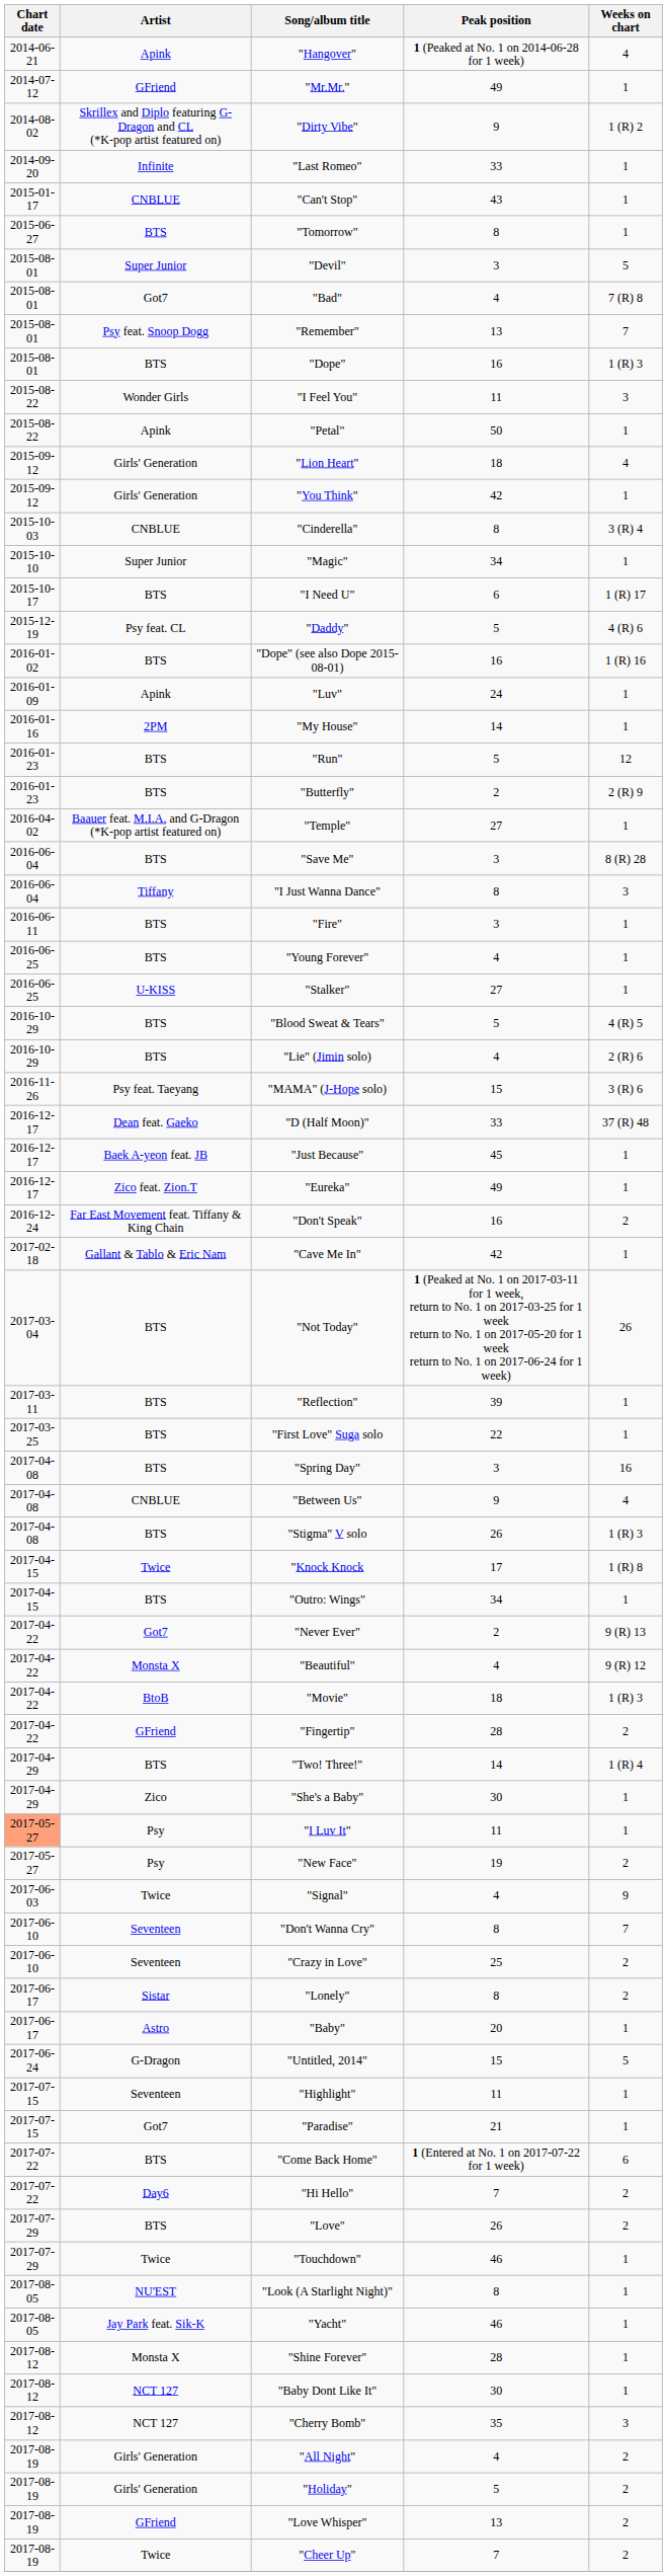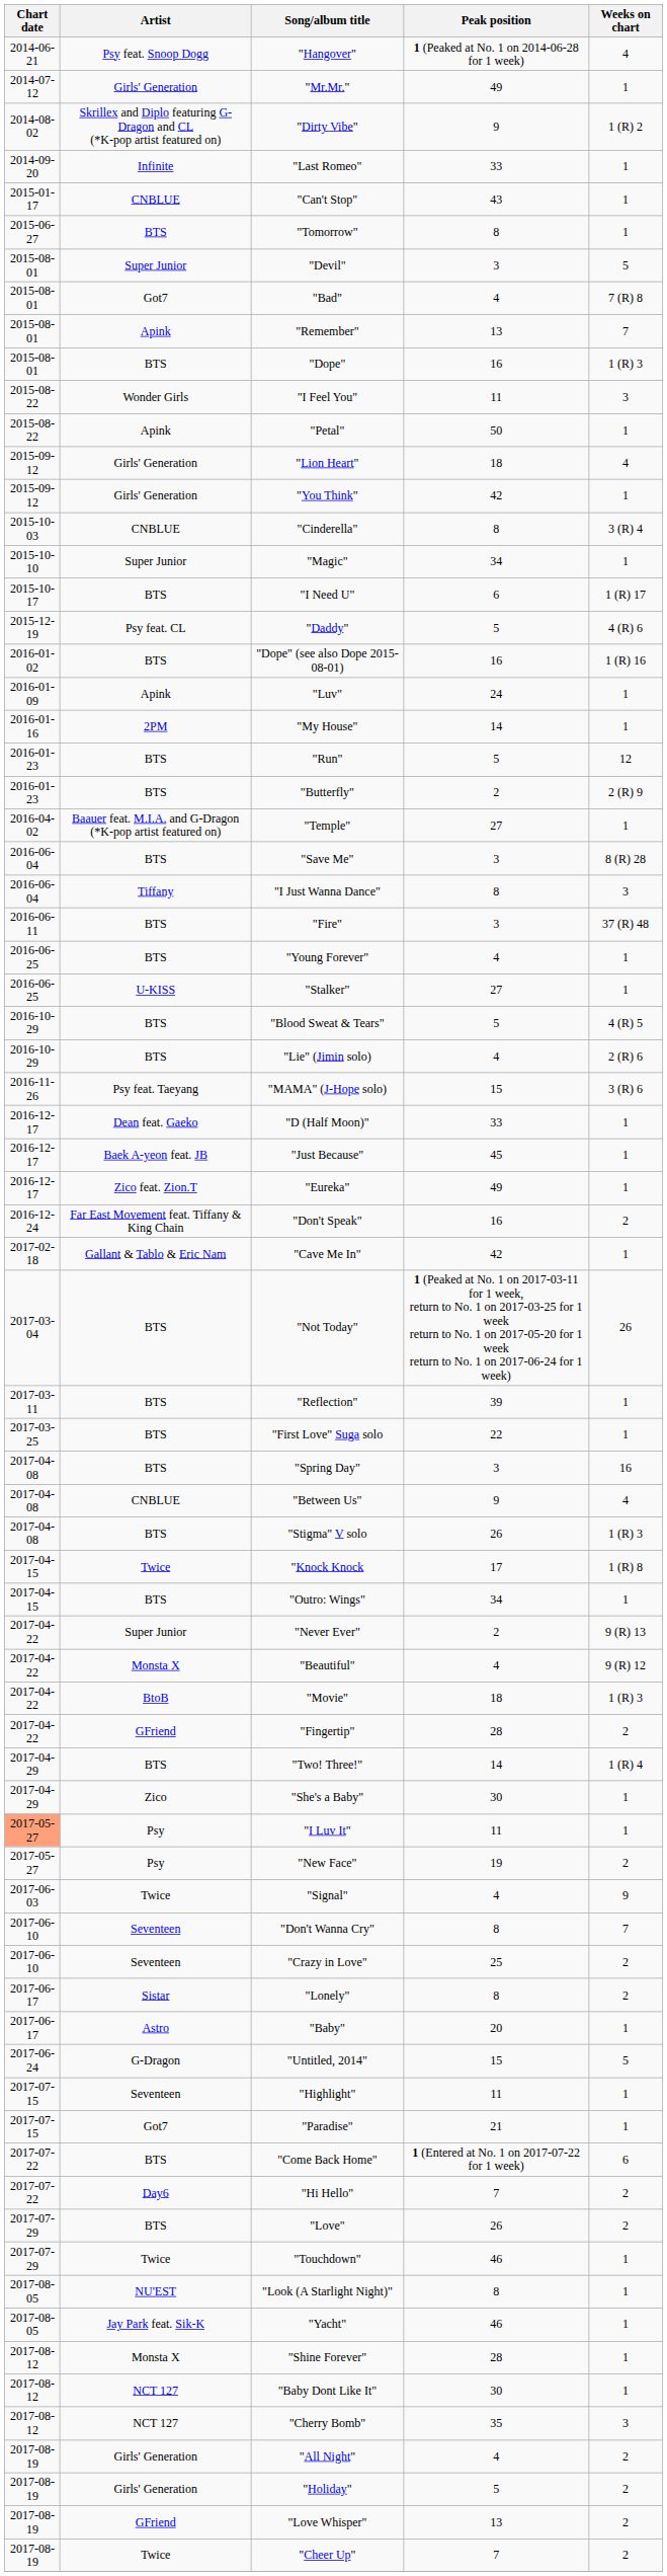 <table class="wikitable sortable" style="text-align:center">
 <tr>
 <th>Chart date</th>
 <th>Artist</th>
 <th>Song/album title</th>
 <th>Peak position</th>
 <th>Weeks on chart</th>
 </tr>
 <tr>
 <td>2014-06-21</td>
-<td><a href='#'>Apink</a></td>
+<td><a href='#'>Psy</a> feat. <a href='#'>Snoop Dogg</a></td>
 <td>"<a href='#'>Hangover</a>"</td>
 <td><span><strong>1</strong> (Peaked at No. 1 on 2014-06-28 for 1 week)</span></td>
 <td>4</td>
 </tr>
 <tr>
 <td>2014-07-12</td>
-<td><a href='#'>GFriend</a></td>
+<td><a href='#'>Girls' Generation</a></td>
 <td>"<a href='#'>Mr.Mr.</a>"</td>
 <td>49</td>
 <td>1</td>
 </tr>
 <tr>
 <td>2014-08-02</td>
 <td><a href='#'>Skrillex</a> and <a href='#'>Diplo</a> featuring <a href='#'>G-Dragon</a> and <a href='#'>CL</a><br>(*K-pop artist featured on)</td>
 <td>"<a href='#'>Dirty Vibe</a>"</td>
 <td>9</td>
 <td>1 (R) 2</td>
 </tr>
 <tr>
 <td>2014-09-20</td>
 <td><a href='#'>Infinite</a></td>
 <td>"Last Romeo"</td>
 <td>33</td>
 <td>1</td>
 </tr>
 <tr>
 <td>2015-01-17</td>
 <td><a href='#'>CNBLUE</a></td>
 <td>"Can't Stop"</td>
 <td>43</td>
 <td>1</td>
 </tr>
 <tr>
 <td>2015-06-27</td>
 <td><a href='#'>BTS</a></td>
 <td>"Tomorrow"</td>
 <td>8</td>
 <td>1</td>
 </tr>
 <tr>
 <td>2015-08-01</td>
 <td><a href='#'>Super Junior</a></td>
 <td>"Devil"</td>
 <td>3</td>
 <td>5</td>
 </tr>
 <tr>
 <td>2015-08-01</td>
 <td>Got7</td>
 <td>"Bad"</td>
 <td>4</td>
 <td>7 (R) 8</td>
 </tr>
 <tr>
 <td>2015-08-01</td>
-<td><a href='#'>Psy</a> feat. <a href='#'>Snoop Dogg</a></td>
+<td><a href='#'>Apink</a></td>
 <td>"Remember"</td>
 <td>13</td>
 <td>7</td>
 </tr>
 <tr>
 <td>2015-08-01</td>
 <td>BTS</td>
 <td>"Dope"</td>
 <td>16</td>
 <td>1 (R) 3</td>
 </tr>
 <tr>
 <td>2015-08-22</td>
 <td>Wonder Girls</td>
 <td>"I Feel You"</td>
 <td>11</td>
 <td>3</td>
 </tr>
 <tr>
 <td>2015-08-22</td>
 <td>Apink</td>
 <td>"Petal"</td>
 <td>50</td>
 <td>1</td>
 </tr>
 <tr>
 <td>2015-09-12</td>
 <td>Girls' Generation</td>
 <td>"<a href='#'>Lion Heart</a>"</td>
 <td>18</td>
 <td>4</td>
 </tr>
 <tr>
 <td>2015-09-12</td>
 <td>Girls' Generation</td>
 <td>"<a href='#'>You Think</a>"</td>
 <td>42</td>
 <td>1</td>
 </tr>
 <tr>
 <td>2015-10-03</td>
 <td>CNBLUE</td>
 <td>"Cinderella"</td>
 <td>8</td>
 <td>3 (R) 4</td>
 </tr>
 <tr>
 <td>2015-10-10</td>
 <td>Super Junior</td>
 <td>"Magic"</td>
 <td>34</td>
 <td>1</td>
 </tr>
 <tr>
 <td>2015-10-17</td>
 <td>BTS</td>
 <td>"I Need U"</td>
 <td>6</td>
 <td>1 (R) 17</td>
 </tr>
 <tr>
 <td>2015-12-19</td>
 <td>Psy feat. CL</td>
 <td>"<a href='#'>Daddy</a>"</td>
 <td>5</td>
 <td>4 (R) 6</td>
 </tr>
 <tr>
 <td>2016-01-02</td>
 <td>BTS</td>
 <td>"Dope" (see also Dope 2015-08-01)</td>
 <td>16</td>
 <td>1 (R) 16</td>
 </tr>
 <tr>
 <td>2016-01-09</td>
 <td>Apink</td>
 <td>"Luv"</td>
 <td>24</td>
 <td>1</td>
 </tr>
 <tr>
 <td>2016-01-16</td>
 <td><a href='#'>2PM</a></td>
 <td>"My House"</td>
 <td>14</td>
 <td>1</td>
 </tr>
 <tr>
 <td>2016-01-23</td>
 <td>BTS</td>
 <td>"Run"</td>
 <td>5</td>
 <td>12</td>
 </tr>
 <tr>
 <td>2016-01-23</td>
 <td>BTS</td>
 <td>"Butterfly"</td>
 <td>2</td>
 <td>2 (R) 9</td>
 </tr>
 <tr>
 <td>2016-04-02</td>
 <td><a href='#'>Baauer</a> feat. <a href='#'>M.I.A.</a> and G-Dragon<br>(*K-pop artist featured on)</td>
 <td>"Temple"</td>
 <td>27</td>
 <td>1</td>
 </tr>
 <tr>
 <td>2016-06-04</td>
 <td>BTS</td>
 <td>"Save Me"</td>
 <td>3</td>
 <td>8 (R) 28</td>
 </tr>
 <tr>
 <td>2016-06-04</td>
 <td><a href='#'>Tiffany</a></td>
 <td>"I Just Wanna Dance"</td>
 <td>8</td>
 <td>3</td>
 </tr>
 <tr>
 <td>2016-06-11</td>
 <td>BTS</td>
 <td>"Fire"</td>
 <td>3</td>
-<td>1</td>
+<td>37 (R) 48</td>
 </tr>
 <tr>
 <td>2016-06-25</td>
 <td>BTS</td>
 <td>"Young Forever"</td>
 <td>4</td>
 <td>1</td>
 </tr>
 <tr>
 <td>2016-06-25</td>
 <td><a href='#'>U-KISS</a></td>
 <td>"Stalker"</td>
 <td>27</td>
 <td>1</td>
 </tr>
 <tr>
 <td>2016-10-29</td>
 <td>BTS</td>
 <td>"Blood Sweat & Tears"</td>
 <td>5</td>
 <td>4 (R) 5</td>
 </tr>
 <tr>
 <td>2016-10-29</td>
 <td>BTS</td>
 <td>"Lie" (<a href='#'>Jimin</a> solo)</td>
 <td>4</td>
 <td>2 (R) 6</td>
 </tr>
 <tr>
 <td>2016-11-26</td>
 <td>Psy feat. Taeyang</td>
 <td>"MAMA" (<a href='#'>J-Hope</a> solo)</td>
 <td>15</td>
 <td>3 (R) 6</td>
 </tr>
 <tr>
 <td>2016-12-17</td>
 <td><a href='#'>Dean</a> feat. <a href='#'>Gaeko</a></td>
 <td>"D (Half Moon)"</td>
 <td>33</td>
-<td>37 (R) 48</td>
+<td>1</td>
 </tr>
 <tr>
 <td>2016-12-17</td>
 <td><a href='#'>Baek A-yeon</a> feat. <a href='#'>JB</a></td>
 <td>"Just Because"</td>
 <td>45</td>
 <td>1</td>
 </tr>
 <tr>
 <td>2016-12-17</td>
 <td><a href='#'>Zico</a> feat. <a href='#'>Zion.T</a></td>
 <td>"Eureka"</td>
 <td>49</td>
 <td>1</td>
 </tr>
 <tr>
 <td>2016-12-24</td>
 <td><a href='#'>Far East Movement</a> feat. Tiffany & King Chain</td>
 <td>"Don't Speak"</td>
 <td>16</td>
 <td>2</td>
 </tr>
 <tr>
 <td>2017-02-18</td>
 <td><a href='#'>Gallant</a> & <a href='#'>Tablo</a> & <a href='#'>Eric Nam</a></td>
 <td>"Cave Me In"</td>
 <td>42</td>
 <td>1</td>
 </tr>
 <tr>
 <td>2017-03-04</td>
 <td>BTS</td>
 <td>"Not Today"</td>
 <td><span><strong>1</strong> (Peaked at No. 1 on 2017-03-11 for 1 week,<br>return to No. 1 on 2017-03-25 for 1 week<br>return to No. 1 on 2017-05-20 for 1 week<br>return to No. 1 on 2017-06-24 for 1 week)</span></td>
 <td>26</td>
 </tr>
 <tr>
 <td>2017-03-11</td>
 <td>BTS</td>
 <td>"Reflection"</td>
 <td>39</td>
 <td>1</td>
 </tr>
 <tr>
 <td>2017-03-25</td>
 <td>BTS</td>
 <td>"First Love" <a href='#'>Suga</a> solo</td>
 <td>22</td>
 <td>1</td>
 </tr>
 <tr>
 <td>2017-04-08</td>
 <td>BTS</td>
 <td>"Spring Day"</td>
 <td>3</td>
 <td>16</td>
 </tr>
 <tr>
 <td>2017-04-08</td>
 <td>CNBLUE</td>
 <td>"Between Us"</td>
 <td>9</td>
 <td>4</td>
 </tr>
 <tr>
 <td>2017-04-08</td>
 <td>BTS</td>
 <td>"Stigma" <a href='#'>V</a> solo</td>
 <td>26</td>
 <td>1 (R) 3</td>
 </tr>
 <tr>
 <td>2017-04-15</td>
 <td><a href='#'>Twice</a></td>
 <td>"<a href='#'>Knock Knock</a></td>
 <td>17</td>
 <td>1 (R) 8</td>
 </tr>
 <tr>
 <td>2017-04-15</td>
 <td>BTS</td>
 <td>"Outro: Wings"</td>
 <td>34</td>
 <td>1</td>
 </tr>
 <tr>
 <td>2017-04-22</td>
-<td><a href='#'>Got7</a></td>
+<td>Super Junior</td>
 <td>"Never Ever"</td>
 <td>2</td>
 <td>9 (R) 13</td>
 </tr>
 <tr>
 <td>2017-04-22</td>
 <td><a href='#'>Monsta X</a></td>
 <td>"Beautiful"</td>
 <td>4</td>
 <td>9 (R) 12</td>
 </tr>
 <tr>
 <td>2017-04-22</td>
 <td><a href='#'>BtoB</a></td>
 <td>"Movie"</td>
 <td>18</td>
 <td>1 (R) 3</td>
 </tr>
 <tr>
 <td>2017-04-22</td>
 <td><a href='#'>GFriend</a></td>
 <td>"Fingertip"</td>
 <td>28</td>
 <td>2</td>
 </tr>
 <tr>
 <td>2017-04-29</td>
 <td>BTS</td>
 <td>"Two! Three!"</td>
 <td>14</td>
 <td>1 (R) 4</td>
 </tr>
 <tr>
 <td>2017-04-29</td>
 <td>Zico</td>
 <td>"She's a Baby"</td>
 <td>30</td>
 <td>1</td>
 </tr>
 <tr>
 <td style="background: lightsalmon;">2017-05-27</td>
 <td>Psy</td>
 <td>"<a href='#'>I Luv It</a>"</td>
 <td>11</td>
 <td>1</td>
 </tr>
 <tr>
 <td>2017-05-27</td>
 <td>Psy</td>
 <td>"New Face"</td>
 <td>19</td>
 <td>2</td>
 </tr>
 <tr>
 <td>2017-06-03</td>
 <td>Twice</td>
 <td>"Signal"</td>
 <td>4</td>
 <td>9</td>
 </tr>
 <tr>
 <td>2017-06-10</td>
 <td><a href='#'>Seventeen</a></td>
 <td>"Don't Wanna Cry"</td>
 <td>8</td>
 <td>7</td>
 </tr>
 <tr>
 <td>2017-06-10</td>
 <td>Seventeen</td>
 <td>"Crazy in Love"</td>
 <td>25</td>
 <td>2</td>
 </tr>
 <tr>
 <td>2017-06-17</td>
 <td><a href='#'>Sistar</a></td>
 <td>"Lonely"</td>
 <td>8</td>
 <td>2</td>
 </tr>
 <tr>
 <td>2017-06-17</td>
 <td><a href='#'>Astro</a></td>
 <td>"Baby"</td>
 <td>20</td>
 <td>1</td>
 </tr>
 <tr>
 <td>2017-06-24</td>
 <td>G-Dragon</td>
 <td>"Untitled, 2014"</td>
 <td>15</td>
 <td>5</td>
 </tr>
 <tr>
 <td>2017-07-15</td>
 <td>Seventeen</td>
 <td>"Highlight"</td>
 <td>11</td>
 <td>1</td>
 </tr>
 <tr>
 <td>2017-07-15</td>
 <td>Got7</td>
 <td>"Paradise"</td>
 <td>21</td>
 <td>1</td>
 </tr>
 <tr>
 <td>2017-07-22</td>
 <td>BTS</td>
 <td>"Come Back Home"</td>
 <td><span><strong>1</strong> (Entered at No. 1 on 2017-07-22 for 1 week)</span></td>
 <td>6</td>
 </tr>
 <tr>
 <td>2017-07-22</td>
 <td><a href='#'>Day6</a></td>
 <td>"Hi Hello"</td>
 <td>7</td>
 <td>2</td>
 </tr>
 <tr>
 <td>2017-07-29</td>
 <td>BTS</td>
 <td>"Love"</td>
 <td>26</td>
 <td>2</td>
 </tr>
 <tr>
 <td>2017-07-29</td>
 <td>Twice</td>
 <td>"Touchdown"</td>
 <td>46</td>
 <td>1</td>
 </tr>
 <tr>
 <td>2017-08-05</td>
 <td><a href='#'>NU'EST</a></td>
 <td>"Look (A Starlight Night)"</td>
 <td>8</td>
 <td>1</td>
 </tr>
 <tr>
 <td>2017-08-05</td>
 <td><a href='#'>Jay Park</a> feat. <a href='#'>Sik-K</a></td>
 <td>"Yacht"</td>
 <td>46</td>
 <td>1</td>
 </tr>
 <tr>
 <td>2017-08-12</td>
 <td>Monsta X</td>
 <td>"Shine Forever"</td>
 <td>28</td>
 <td>1</td>
 </tr>
 <tr>
 <td>2017-08-12</td>
 <td><a href='#'>NCT 127</a></td>
 <td>"Baby Dont Like It"</td>
 <td>30</td>
 <td>1</td>
 </tr>
 <tr>
 <td>2017-08-12</td>
 <td>NCT 127</td>
 <td>"Cherry Bomb"</td>
 <td>35</td>
 <td>3</td>
 </tr>
 <tr>
 <td>2017-08-19</td>
 <td>Girls' Generation</td>
 <td>"<a href='#'>All Night</a>"</td>
 <td>4</td>
 <td>2</td>
 </tr>
 <tr>
 <td>2017-08-19</td>
 <td>Girls' Generation</td>
 <td>"<a href='#'>Holiday</a>"</td>
 <td>5</td>
 <td>2</td>
 </tr>
 <tr>
 <td>2017-08-19</td>
 <td><a href='#'>GFriend</a></td>
 <td>"Love Whisper"</td>
 <td>13</td>
 <td>2</td>
 </tr>
 <tr>
 <td>2017-08-19</td>
 <td>Twice</td>
 <td>"<a href='#'>Cheer Up</a>"</td>
 <td>7</td>
 <td>2</td>
 </tr>
 <tr>
 </tr>
 </table>
